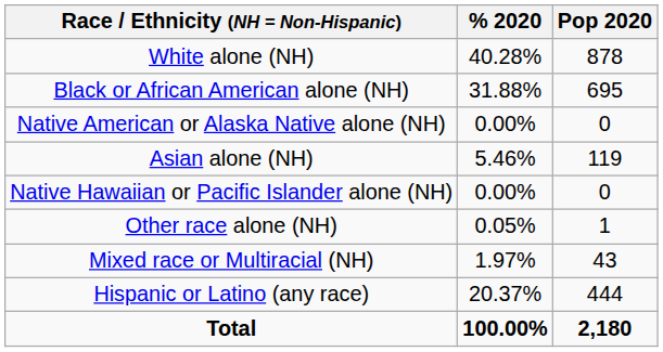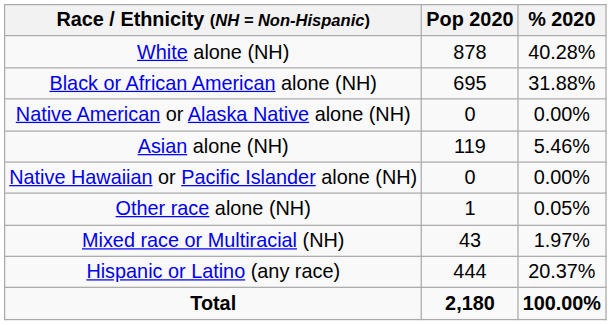 <table class="wikitable" style="text-align:center;">
 <tr>
 <th>Race / Ethnicity <small>(<em>NH = Non-Hispanic</em>)</small></th>
+<th>Pop 2020</th>
 <th>% 2020</th>
-<th>Pop 2020</th>
 </tr>
 <tr>
 <td><a href='#'>White</a> alone (NH)</td>
+<td>878</td>
 <td>40.28%</td>
-<td>878</td>
 </tr>
 <tr>
 <td><a href='#'>Black or African American</a> alone (NH)</td>
+<td>695</td>
 <td>31.88%</td>
-<td>695</td>
 </tr>
 <tr>
 <td><a href='#'>Native American</a> or <a href='#'>Alaska Native</a> alone (NH)</td>
+<td>0</td>
 <td>0.00%</td>
-<td>0</td>
 </tr>
 <tr>
 <td><a href='#'>Asian</a> alone (NH)</td>
+<td>119</td>
 <td>5.46%</td>
-<td>119</td>
 </tr>
 <tr>
 <td><a href='#'>Native Hawaiian</a> or <a href='#'>Pacific Islander</a> alone (NH)</td>
+<td>0</td>
 <td>0.00%</td>
-<td>0</td>
 </tr>
 <tr>
 <td><a href='#'>Other race</a> alone (NH)</td>
+<td>1</td>
 <td>0.05%</td>
-<td>1</td>
 </tr>
 <tr>
 <td><a href='#'>Mixed race or Multiracial</a> (NH)</td>
+<td>43</td>
 <td>1.97%</td>
-<td>43</td>
 </tr>
 <tr>
 <td><a href='#'>Hispanic or Latino</a> (any race)</td>
+<td>444</td>
 <td>20.37%</td>
-<td>444</td>
 </tr>
 <tr>
 <td><strong>Total</strong></td>
+<td><strong>2,180</strong></td>
 <td><strong>100.00%</strong></td>
-<td><strong>2,180</strong></td>
 </tr>
 </table>
